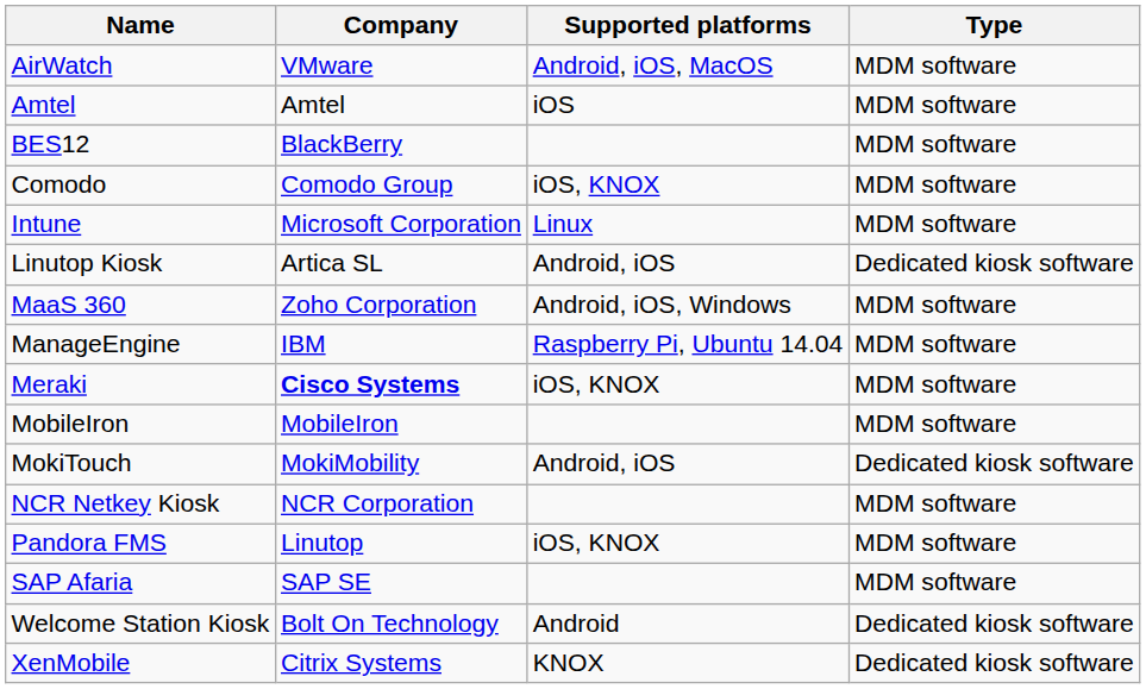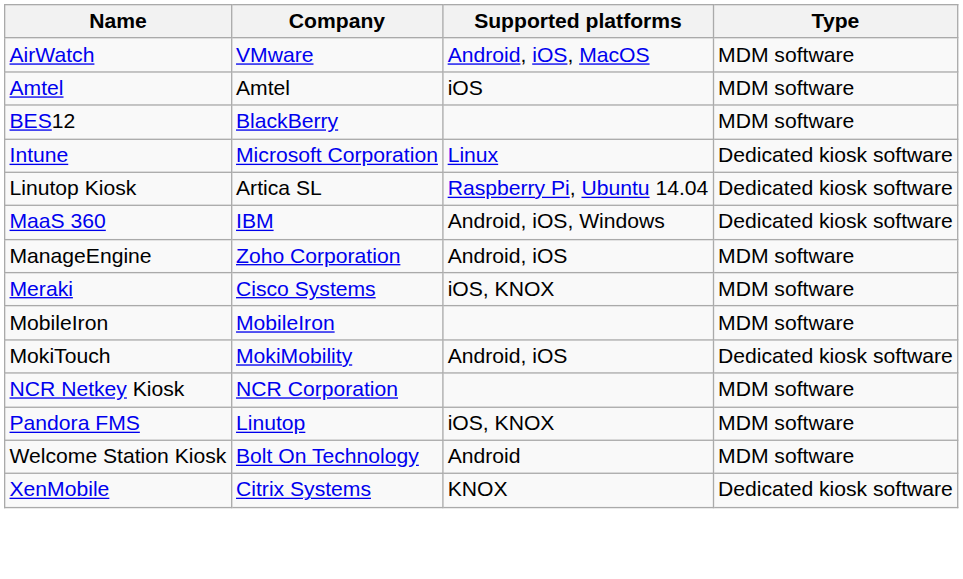 <table class="wikitable sortable">
 <tr>
 <th>Name</th>
 <th>Company</th>
 <th>Supported platforms</th>
 <th>Type</th>
 </tr>
 <tr>
 <td><a href='#'>AirWatch</a></td>
 <td><a href='#'>VMware</a></td>
 <td><a href='#'>Android</a>, <a href='#'>iOS</a>, <a href='#'>MacOS</a></td>
 <td>MDM software</td>
 </tr>
 <tr>
 <td><a href='#'>Amtel</a></td>
 <td>Amtel</td>
 <td>iOS</td>
 <td>MDM software</td>
 </tr>
 <tr>
 <td><a href='#'>BES</a>12</td>
 <td><a href='#'>BlackBerry</a></td>
 <td></td>
 <td>MDM software</td>
 </tr>
 <tr>
-<td>Comodo</td>
-<td><a href='#'>Comodo Group</a></td>
-<td>iOS, <a href='#'>KNOX</a></td>
-<td>MDM software</td>
-</tr>
-<tr>
 <td><a href='#'>Intune</a></td>
 <td><a href='#'>Microsoft Corporation</a></td>
 <td><a href='#'>Linux</a></td>
-<td>MDM software</td>
+<td>Dedicated kiosk software</td>
 </tr>
 <tr>
 <td>Linutop Kiosk</td>
 <td>Artica SL</td>
-<td>Android, iOS</td>
+<td><a href='#'>Raspberry Pi</a>,  <a href='#'>Ubuntu</a> 14.04</td>
 <td>Dedicated kiosk software</td>
 </tr>
 <tr>
 <td><a href='#'>MaaS 360</a></td>
-<td><a href='#'>Zoho Corporation</a></td>
+<td><a href='#'>IBM</a></td>
 <td>Android, iOS, Windows</td>
-<td>MDM software</td>
+<td>Dedicated kiosk software</td>
 </tr>
 <tr>
 <td>ManageEngine</td>
-<td><a href='#'>IBM</a></td>
-<td><a href='#'>Raspberry Pi</a>,  <a href='#'>Ubuntu</a> 14.04</td>
+<td><a href='#'>Zoho Corporation</a></td>
+<td>Android, iOS</td>
 <td>MDM software</td>
 </tr>
 <tr>
 <td><a href='#'>Meraki</a></td>
-<td><strong><a href='#'>Cisco Systems</a></strong></td>
+<td><a href='#'>Cisco Systems</a></td>
 <td>iOS, KNOX</td>
 <td>MDM software</td>
 </tr>
 <tr>
 <td>MobileIron</td>
 <td><a href='#'>MobileIron</a></td>
 <td></td>
 <td>MDM software</td>
 </tr>
 <tr>
 <td>MokiTouch</td>
 <td><a href='#'>MokiMobility</a></td>
 <td>Android, iOS</td>
 <td>Dedicated kiosk software</td>
 </tr>
 <tr>
 <td><a href='#'>NCR Netkey</a> Kiosk</td>
 <td><a href='#'>NCR Corporation</a></td>
 <td></td>
 <td>MDM software</td>
 </tr>
 <tr>
 <td><a href='#'>Pandora FMS</a></td>
 <td><a href='#'>Linutop</a></td>
 <td>iOS, KNOX</td>
 <td>MDM software</td>
 </tr>
 <tr>
-<td><a href='#'>SAP Afaria</a></td>
-<td><a href='#'>SAP SE</a></td>
-<td></td>
-<td>MDM software</td>
-</tr>
-<tr>
 <td>Welcome Station Kiosk</td>
 <td><a href='#'>Bolt On Technology</a></td>
 <td>Android</td>
-<td>Dedicated kiosk software</td>
+<td>MDM software</td>
 </tr>
 <tr>
 <td><a href='#'>XenMobile</a></td>
 <td><a href='#'>Citrix Systems</a></td>
 <td>KNOX</td>
 <td>Dedicated kiosk software</td>
 </tr>
 </table>
